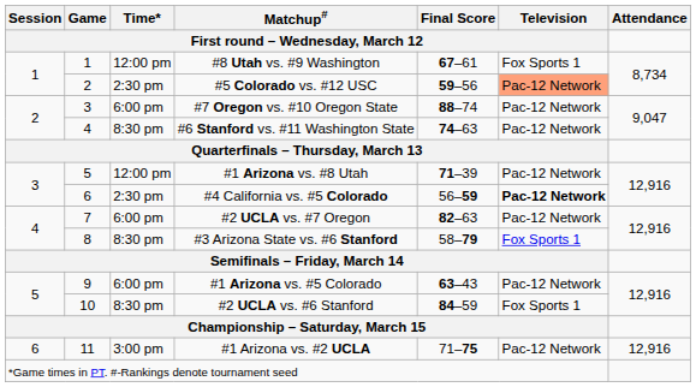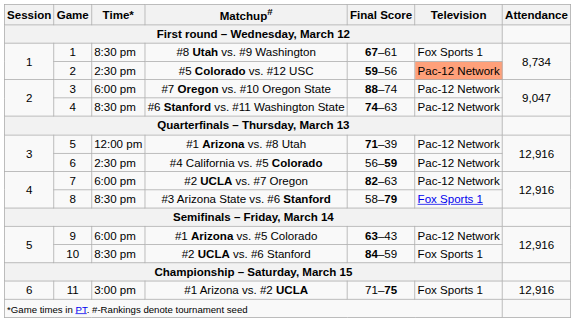 <table class="wikitable" style="font-size: 95%">
 <tr>
 <th>Session</th>
 <th>Game</th>
 <th>Time*</th>
 <th>Matchup<sup>#</sup></th>
 <th>Final Score</th>
 <th>Television</th>
 <th>Attendance</th>
 </tr>
 <tr>
 <th colspan=6>First round – Wednesday, March 12</th>
 </tr>
 <tr>
 <td rowspan=2 align=center>1</td>
 <td align=center>1</td>
-<td>12:00 pm</td>
+<td>8:30 pm</td>
 <td align=center>#8 <strong>Utah</strong> vs. #9 Washington</td>
 <td align=center><strong>67</strong>–61</td>
 <td>Fox Sports 1</td>
 <td rowspan=2 align=center>8,734</td>
 </tr>
 <tr>
 <td align=center>2</td>
 <td>2:30 pm</td>
 <td align=center>#5 <strong>Colorado</strong> vs. #12 USC</td>
 <td align=center><strong>59</strong>–56</td>
 <td style="background: lightsalmon;">Pac-12 Network</td>
 </tr>
 <tr>
 <td rowspan=2 align=center>2</td>
 <td align=center>3</td>
 <td>6:00 pm</td>
 <td align=center>#7 <strong>Oregon</strong> vs. #10 Oregon State</td>
 <td align=center><strong>88</strong>–74</td>
 <td>Pac-12 Network</td>
 <td rowspan=2 align=center>9,047</td>
 </tr>
 <tr>
 <td align=center>4</td>
 <td>8:30 pm</td>
 <td align=center>#6 <strong>Stanford</strong> vs. #11 Washington State</td>
 <td align=center><strong>74</strong>–63</td>
 <td>Pac-12 Network</td>
 </tr>
 <tr>
 <th colspan=6>Quarterfinals – Thursday, March 13</th>
 </tr>
 <tr>
 <td rowspan=2 align=center>3</td>
 <td align=center>5</td>
 <td>12:00 pm</td>
 <td align=center>#1 <strong>Arizona</strong> vs. #8 Utah</td>
 <td align=center><strong>71</strong>–39</td>
 <td>Pac-12 Network</td>
 <td rowspan=2 align=center>12,916</td>
 </tr>
 <tr>
 <td align=center>6</td>
 <td>2:30 pm</td>
 <td align=center>#4 California  vs. #5 <strong>Colorado</strong></td>
 <td align=center>56–<strong>59</strong></td>
-<td><strong>Pac-12 Network</strong></td>
+<td>Pac-12 Network</td>
 </tr>
 <tr>
 <td rowspan=2 align=center>4</td>
 <td align=center>7</td>
 <td>6:00 pm</td>
 <td align=center>#2 <strong>UCLA</strong> vs. #7 Oregon</td>
 <td align=center><strong>82</strong>–63</td>
 <td>Pac-12 Network</td>
 <td rowspan=2 align=center>12,916</td>
 </tr>
 <tr>
 <td align=center>8</td>
 <td>8:30 pm</td>
 <td align=center>#3 Arizona State  vs. #6 <strong>Stanford</strong></td>
 <td align=center>58–<strong>79</strong></td>
 <td><a href='#'>Fox Sports 1</a></td>
 </tr>
 <tr>
 <th colspan=6>Semifinals – Friday, March 14</th>
 </tr>
 <tr>
 <td rowspan=2 align=center>5</td>
 <td align=center>9</td>
 <td>6:00 pm</td>
 <td align=center>#1 <strong>Arizona</strong>  vs. #5 Colorado</td>
 <td align=center><strong>63</strong>–43</td>
 <td>Pac-12 Network</td>
 <td rowspan=2 align=center>12,916</td>
 </tr>
 <tr>
 <td align=center>10</td>
 <td>8:30 pm</td>
 <td align=center>#2 <strong>UCLA</strong> vs. #6 Stanford</td>
 <td align=center><strong>84</strong>–59</td>
 <td>Fox Sports 1</td>
 </tr>
 <tr>
 <th colspan=6>Championship – Saturday, March 15</th>
 </tr>
 <tr>
 <td align=center>6</td>
 <td align=center>11</td>
 <td>3:00 pm</td>
 <td align=center>#1 Arizona vs. #2 <strong>UCLA</strong></td>
 <td align=center>71–<strong>75</strong></td>
-<td>Pac-12 Network</td>
+<td>Fox Sports 1</td>
 <td align=center>12,916</td>
 </tr>
 <tr>
 <td colspan=6><small>*Game times in <a href='#'>PT</a>. #-Rankings denote tournament seed</small></td>
 </tr>
 </table>
